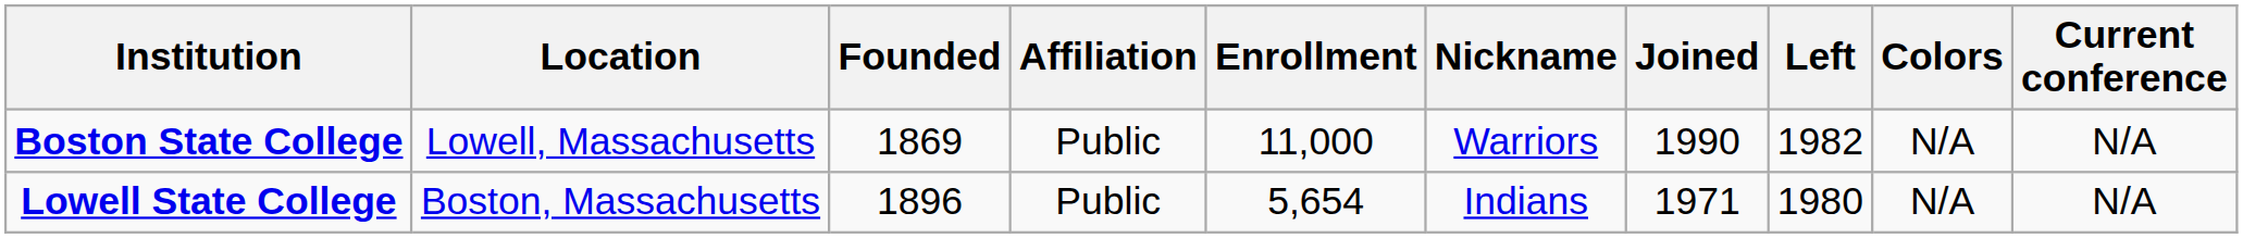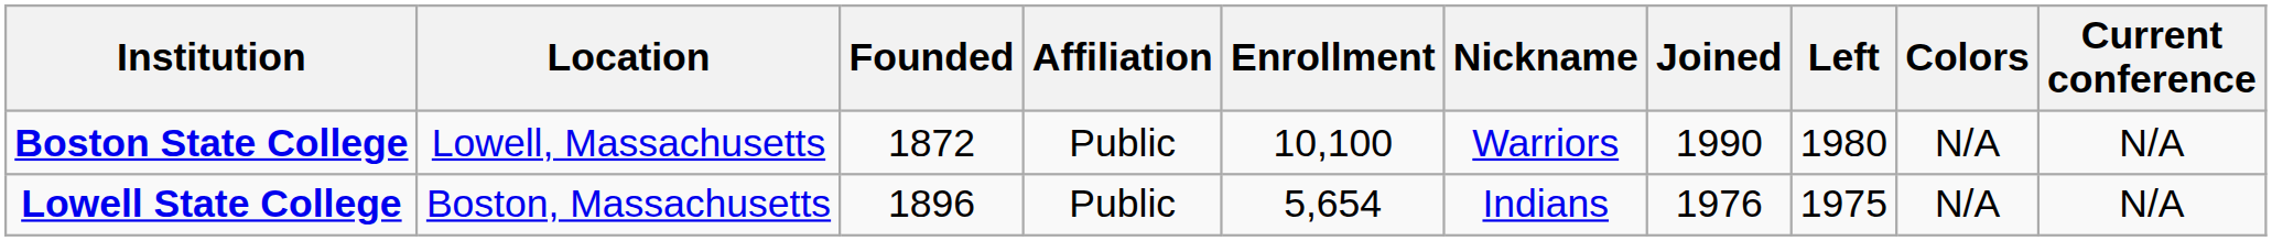 <table class="wikitable sortable" style="text-align:center;">
 <tr>
 <th>Institution</th>
 <th>Location</th>
 <th>Founded</th>
 <th>Affiliation</th>
 <th>Enrollment</th>
 <th>Nickname</th>
 <th>Joined</th>
 <th>Left</th>
 <th>Colors</th>
 <th>Current<br>conference</th>
 </tr>
 <tr>
 <td><strong><a href='#'>Boston State College</a></strong></td>
 <td><a href='#'>Lowell, Massachusetts</a></td>
-<td>1869</td>
+<td>1872</td>
 <td>Public</td>
-<td>11,000</td>
+<td>10,100</td>
 <td><a href='#'>Warriors</a></td>
 <td>1990</td>
-<td>1982</td>
+<td>1980</td>
 <td>N/A</td>
 <td>N/A</td>
 </tr>
 <tr>
 <td><strong><a href='#'>Lowell State College</a></strong></td>
 <td><a href='#'>Boston, Massachusetts</a></td>
 <td>1896</td>
 <td>Public</td>
 <td>5,654</td>
 <td><a href='#'>Indians</a></td>
-<td>1971</td>
-<td>1980</td>
+<td>1976</td>
+<td>1975</td>
 <td>N/A</td>
 <td>N/A</td>
 </tr>
 </table>
